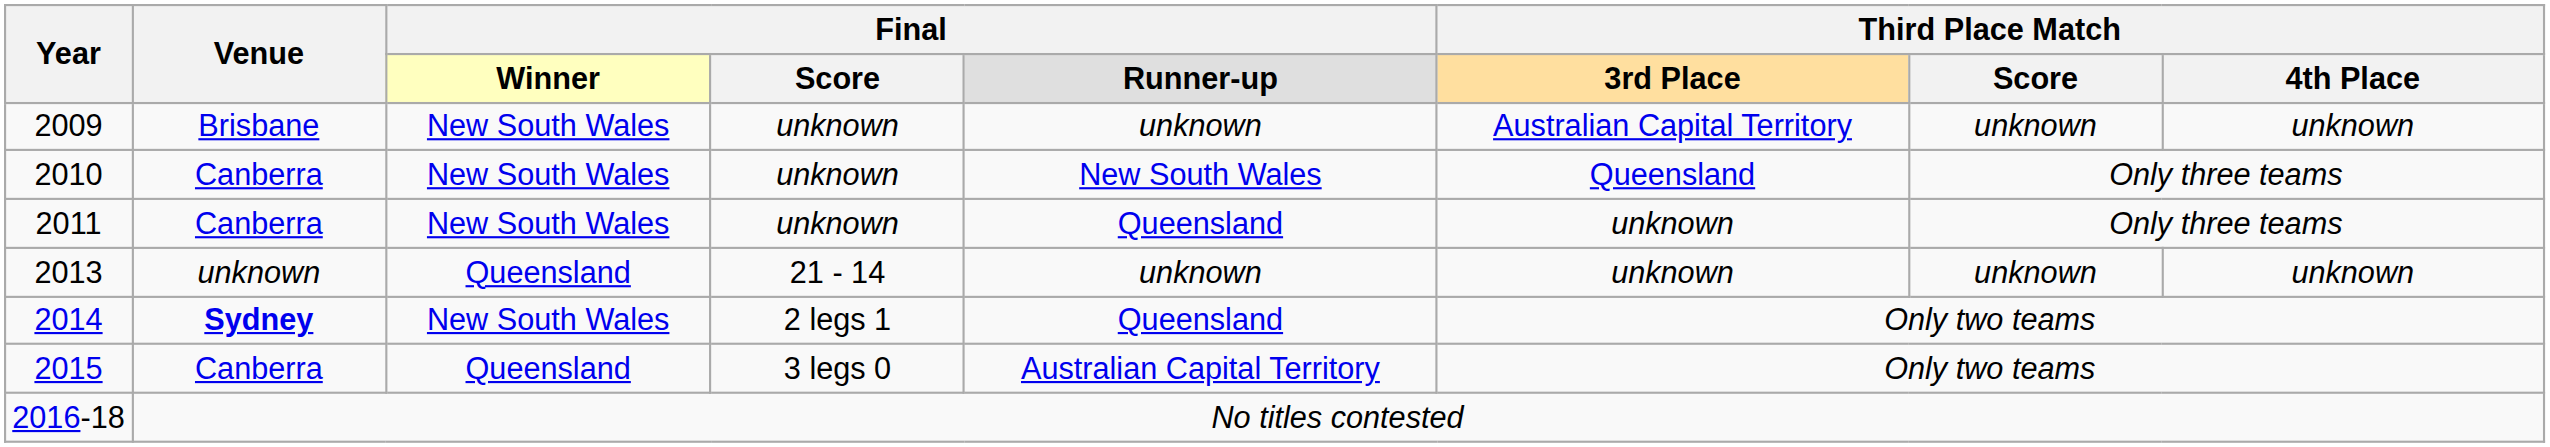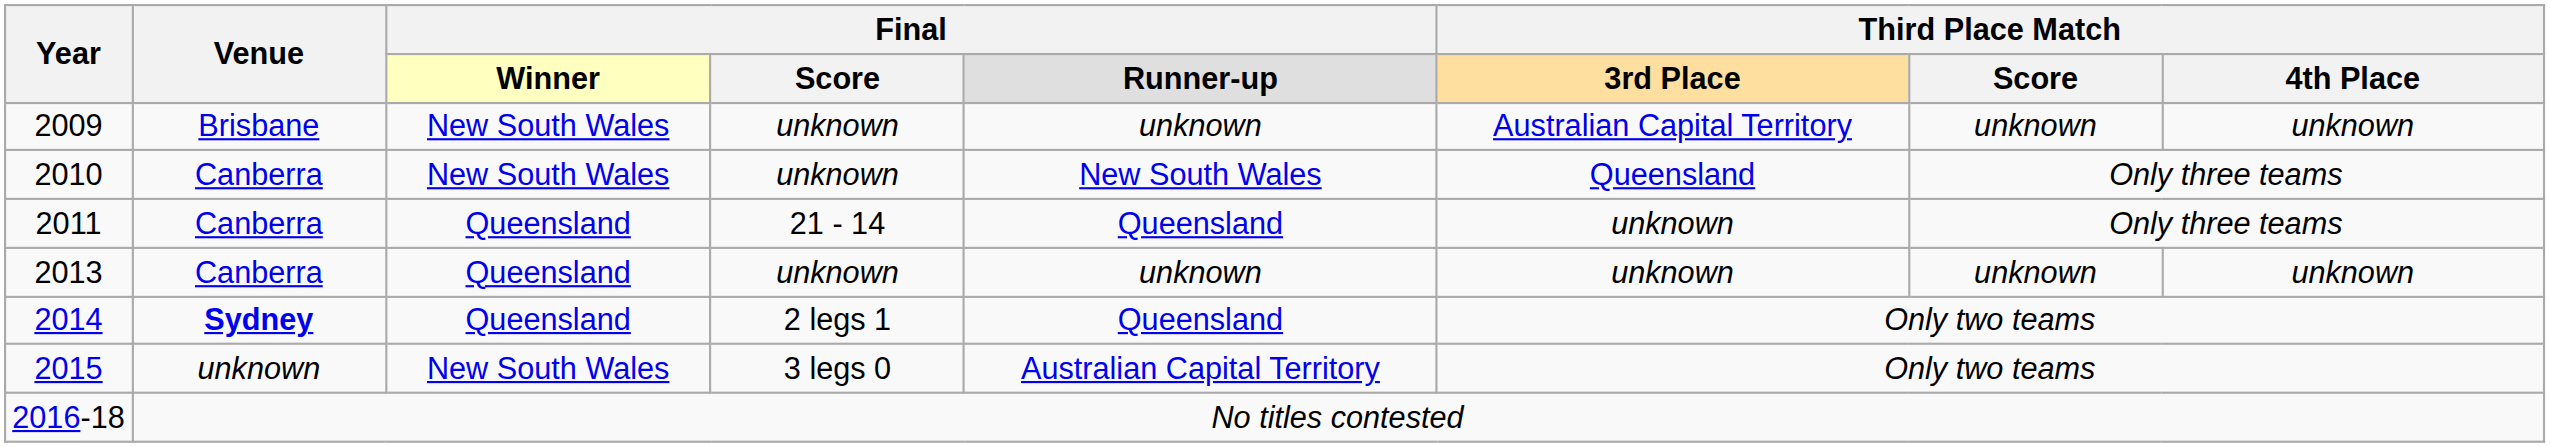 <table class="wikitable" style="font-size: 90%; text-align: center;">
 <tr>
 <th rowspan="2" style="width:5%;">Year</th>
 <th rowspan="2" style="width:10%;">Venue</th>
 <th colspan="3">Final</th>
 <th colspan="3">Third Place Match</th>
 </tr>
 <tr>
 <td style="text-align:center;background:#ffffbf;"><strong>Winner</strong></td>
 <th style="width:10%;">Score</th>
 <td style="text-align:center; background:#dfdfdf;"><strong>Runner-up</strong></td>
 <td style="text-align:center; background:#ffdf9f;"><strong>3rd Place</strong></td>
 <th style="width:10%;">Score</th>
 <th style="width:15%;">4th Place</th>
 </tr>
 <tr>
 <td>2009</td>
 <td><a href='#'>Brisbane</a></td>
 <td><a href='#'>New South Wales</a></td>
 <td><em>unknown</em></td>
 <td><em>unknown</em></td>
 <td><a href='#'>Australian Capital Territory</a></td>
 <td><em>unknown</em></td>
 <td><em>unknown</em></td>
 </tr>
 <tr>
 <td>2010</td>
 <td><a href='#'>Canberra</a></td>
 <td><a href='#'>New South Wales</a></td>
 <td><em>unknown</em></td>
 <td><a href='#'>New South Wales</a></td>
 <td><a href='#'>Queensland</a></td>
 <td colspan=2><em>Only three teams</em></td>
 </tr>
 <tr>
 <td>2011</td>
 <td><a href='#'>Canberra</a></td>
-<td><a href='#'>New South Wales</a></td>
-<td><em>unknown</em></td>
+<td><a href='#'>Queensland</a></td>
+<td>21 - 14</td>
 <td><a href='#'>Queensland</a></td>
 <td><em>unknown</em></td>
 <td colspan=2><em>Only three teams</em></td>
 </tr>
 <tr>
 <td>2013</td>
+<td><a href='#'>Canberra</a></td>
+<td><a href='#'>Queensland</a></td>
 <td><em>unknown</em></td>
-<td><a href='#'>Queensland</a></td>
-<td>21 - 14</td>
 <td><em>unknown</em></td>
 <td><em>unknown</em></td>
 <td><em>unknown</em></td>
 <td><em>unknown</em></td>
 </tr>
 <tr>
 <td><a href='#'>2014</a></td>
 <td><strong><a href='#'>Sydney</a></strong></td>
-<td><a href='#'>New South Wales</a></td>
+<td><a href='#'>Queensland</a></td>
 <td>2 legs 1</td>
 <td><a href='#'>Queensland</a></td>
 <td colspan=3><em>Only two teams</em></td>
 </tr>
 <tr>
 <td><a href='#'>2015</a></td>
-<td><a href='#'>Canberra</a></td>
-<td><a href='#'>Queensland</a></td>
+<td><em>unknown</em></td>
+<td><a href='#'>New South Wales</a></td>
 <td>3 legs 0</td>
 <td><a href='#'>Australian Capital Territory</a></td>
 <td colspan=3><em>Only two teams</em></td>
 </tr>
 <tr>
 <td><a href='#'>2016</a>-18</td>
 <td colspan=8 rowspan=2><em>No titles contested</em></td>
 </tr>
 </table>
